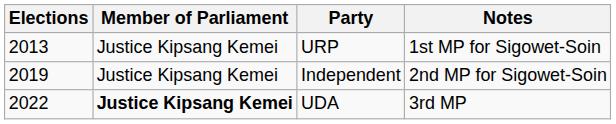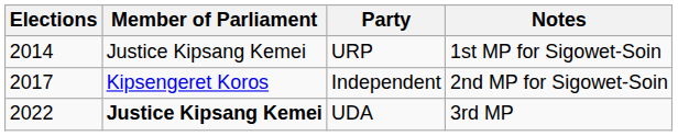 <table class="wikitable">
 <tr>
 <th>Elections</th>
 <th>Member of Parliament</th>
 <th>Party</th>
 <th>Notes</th>
 </tr>
 <tr>
-<td>2013</td>
+<td>2014</td>
 <td>Justice Kipsang Kemei</td>
 <td>URP</td>
 <td>1st MP for Sigowet-Soin</td>
 </tr>
 <tr>
-<td>2019</td>
-<td>Justice Kipsang Kemei</td>
+<td>2017</td>
+<td><a href='#'>Kipsengeret Koros</a></td>
 <td>Independent</td>
 <td>2nd MP for Sigowet-Soin</td>
 </tr>
 <tr>
 <td>2022</td>
 <td><strong>Justice Kipsang Kemei</strong></td>
 <td>UDA</td>
 <td>3rd MP</td>
 </tr>
 </table>
